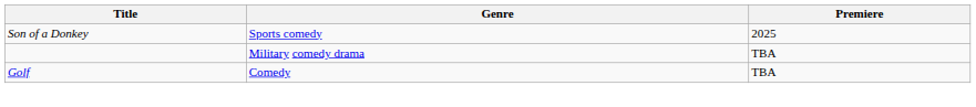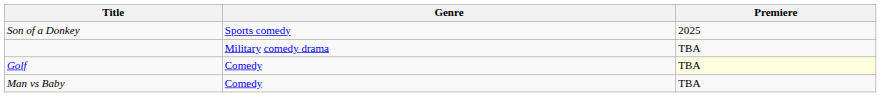 <table class="wikitable sortable" style="width:100%;">
 <tr>
 <th scope="col" style="width:25%;">Title</th>
 <th>Genre</th>
 <th>Premiere</th>
 </tr>
 <tr>
 <td><em>Son of a Donkey</em></td>
 <td><a href='#'>Sports comedy</a></td>
 <td>2025</td>
 </tr>
 <tr>
 <td><em></em></td>
 <td><a href='#'>Military</a> <a href='#'>comedy drama</a></td>
 <td>TBA</td>
 </tr>
 <tr>
 <td><em><a href='#'>Golf</a></em></td>
 <td><a href='#'>Comedy</a></td>
+<td style="background: lightyellow;">TBA</td>
+</tr>
+<tr>
+<td><em>Man vs Baby</em></td>
+<td><a href='#'>Comedy</a></td>
 <td>TBA</td>
 </tr>
 </table>
